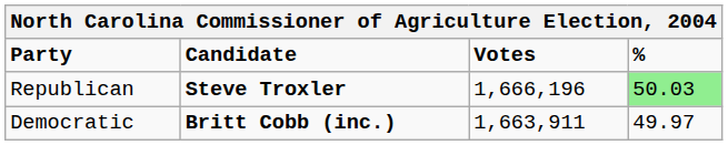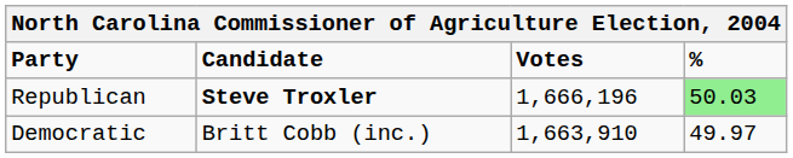 <table class="wikitable">
 <tr>
 <th colspan="4">North Carolina Commissioner of Agriculture Election, 2004</th>
 </tr>
 <tr>
 <td><strong>Party</strong></td>
 <td><strong>Candidate</strong></td>
 <td><strong>Votes</strong></td>
 <td><strong>%</strong></td>
 </tr>
 <tr>
 <td>Republican</td>
 <td><strong>Steve Troxler</strong></td>
 <td>1,666,196</td>
 <td style="background: lightgreen;">50.03</td>
 </tr>
 <tr>
 <td>Democratic</td>
-<td><strong>Britt Cobb (inc.)</strong></td>
-<td>1,663,911</td>
+<td>Britt Cobb (inc.)</td>
+<td>1,663,910</td>
 <td>49.97</td>
 </tr>
 </table>
